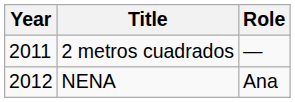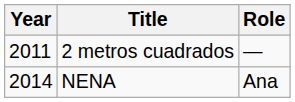 <table class="wikitable">
 <tr>
 <th>Year</th>
 <th>Title</th>
 <th>Role</th>
 </tr>
 <tr>
 <td>2011</td>
 <td>2 metros cuadrados</td>
 <td>—</td>
 </tr>
 <tr>
-<td>2012</td>
+<td>2014</td>
 <td>NENA</td>
 <td>Ana</td>
 </tr>
 </table>
